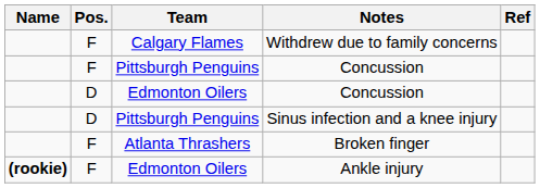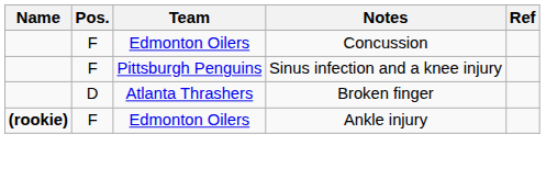 <table class="wikitable sortable" style="text-align:center">
 <tr>
 <th>Name</th>
 <th>Pos.</th>
 <th>Team</th>
 <th>Notes</th>
 <th>Ref</th>
 </tr>
 <tr>
 <td></td>
 <td>F</td>
-<td><a href='#'>Calgary Flames</a></td>
-<td>Withdrew due to family concerns</td>
+<td><a href='#'>Edmonton Oilers</a></td>
+<td>Concussion</td>
 <td></td>
 </tr>
 <tr>
 <td></td>
 <td>F</td>
 <td><a href='#'>Pittsburgh Penguins</a></td>
-<td>Concussion</td>
+<td>Sinus infection and a knee injury</td>
 <td></td>
 </tr>
 <tr>
 <td></td>
 <td>D</td>
-<td><a href='#'>Edmonton Oilers</a></td>
-<td>Concussion</td>
-<td></td>
-</tr>
-<tr>
-<td></td>
-<td>D</td>
-<td><a href='#'>Pittsburgh Penguins</a></td>
-<td>Sinus infection and a knee injury</td>
-<td></td>
-</tr>
-<tr>
-<td></td>
-<td>F</td>
 <td><a href='#'>Atlanta Thrashers</a></td>
 <td>Broken finger</td>
 <td></td>
 </tr>
 <tr>
 <td><strong> (rookie)</strong></td>
 <td>F</td>
 <td><a href='#'>Edmonton Oilers</a></td>
 <td>Ankle injury</td>
 <td></td>
 </tr>
 </table>
